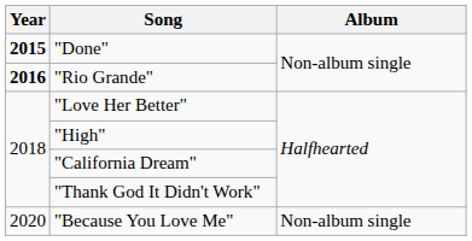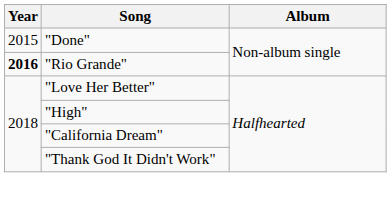 <table class="wikitable">
 <tr>
 <th>Year</th>
 <th style="width:12em;">Song</th>
 <th style="width:10em;">Album</th>
 </tr>
 <tr>
-<td><strong>2015</strong></td>
+<td>2015</td>
 <td>"Done"</td>
 <td rowspan="2">Non-album single</td>
 </tr>
 <tr>
 <td><strong>2016</strong></td>
 <td>"Rio Grande"</td>
 </tr>
 <tr>
 <td rowspan="4">2018</td>
 <td>"Love Her Better"</td>
 <td rowspan="4"><em>Halfhearted</em></td>
 </tr>
 <tr>
 <td>"High"</td>
 </tr>
 <tr>
 <td>"California Dream"</td>
 </tr>
 <tr>
 <td>"Thank God It Didn't Work"</td>
 </tr>
-<tr>
-<td>2020</td>
-<td>"Because You Love Me"</td>
-<td>Non-album single</td>
-</tr>
 </table>
